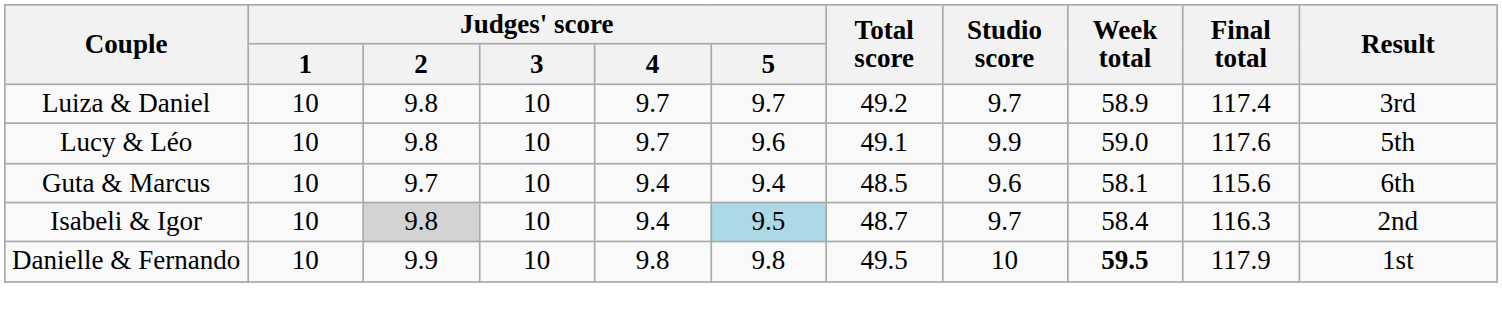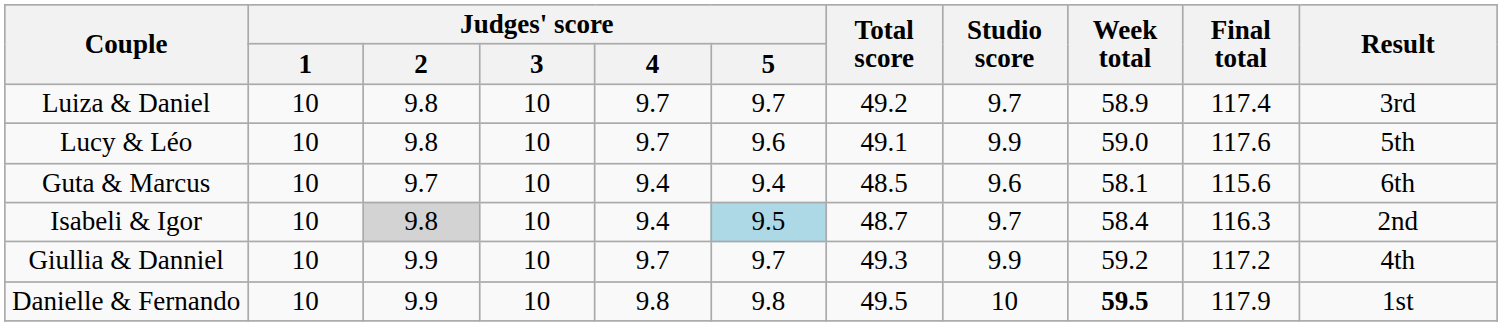 <table class="wikitable" style="font-size:100%; line-height:16px; text-align:center" width="100%">
 <tr>
 <th rowspan=2 width="11.00%">Couple</th>
 <th colspan=5>Judges' score</th>
 <th rowspan=2 width="05.25%">Total<br>score</th>
 <th rowspan=2 width="05.25%">Studio<br>score</th>
 <th rowspan=2 width="05.25%">Week<br>total</th>
 <th rowspan=2 width="05.25%">Final<br>total</th>
 <th rowspan=2 width="09.00%">Result</th>
 </tr>
 <tr>
 <th width="05.25%">1</th>
 <th width="05.25%">2</th>
 <th width="05.25%">3</th>
 <th width="05.25%">4</th>
 <th width="05.25%">5</th>
 </tr>
 <tr>
 <td>Luiza & Daniel</td>
 <td>10</td>
 <td>9.8</td>
 <td>10</td>
 <td>9.7</td>
 <td>9.7</td>
 <td>49.2</td>
 <td>9.7</td>
 <td>58.9</td>
 <td>117.4</td>
 <td>3rd</td>
 </tr>
 <tr>
 <td>Lucy & Léo</td>
 <td>10</td>
 <td>9.8</td>
 <td>10</td>
 <td>9.7</td>
 <td>9.6</td>
 <td>49.1</td>
 <td>9.9</td>
 <td>59.0</td>
 <td>117.6</td>
 <td>5th</td>
 </tr>
 <tr>
 <td>Guta & Marcus</td>
 <td>10</td>
 <td>9.7</td>
 <td>10</td>
 <td>9.4</td>
 <td>9.4</td>
 <td>48.5</td>
 <td>9.6</td>
 <td>58.1</td>
 <td>115.6</td>
 <td>6th</td>
 </tr>
 <tr>
 <td>Isabeli & Igor</td>
 <td>10</td>
 <td style="background: lightgrey;">9.8</td>
 <td>10</td>
 <td>9.4</td>
 <td style="background: lightblue;">9.5</td>
 <td>48.7</td>
 <td>9.7</td>
 <td>58.4</td>
 <td>116.3</td>
 <td>2nd</td>
 </tr>
 <tr>
+<td>Giullia & Danniel</td>
+<td>10</td>
+<td>9.9</td>
+<td>10</td>
+<td>9.7</td>
+<td>9.7</td>
+<td>49.3</td>
+<td>9.9</td>
+<td>59.2</td>
+<td>117.2</td>
+<td>4th</td>
+</tr>
+<tr>
 <td>Danielle & Fernando</td>
 <td>10</td>
 <td>9.9</td>
 <td>10</td>
 <td>9.8</td>
 <td>9.8</td>
 <td>49.5</td>
 <td>10</td>
 <td><strong>59.5</strong></td>
 <td>117.9</td>
 <td>1st</td>
 </tr>
 </table>
